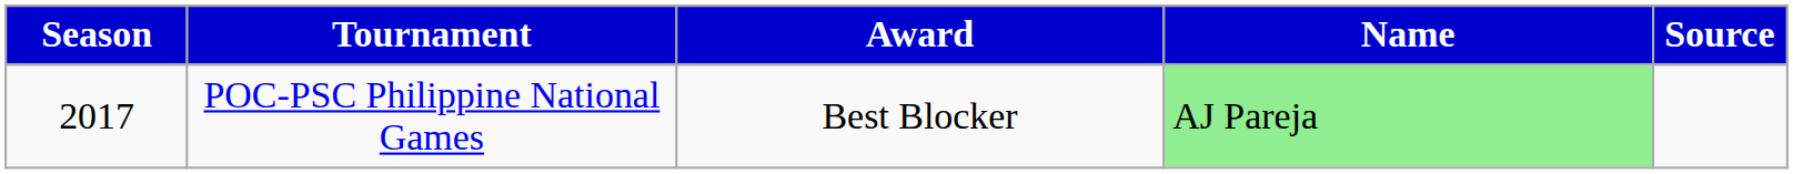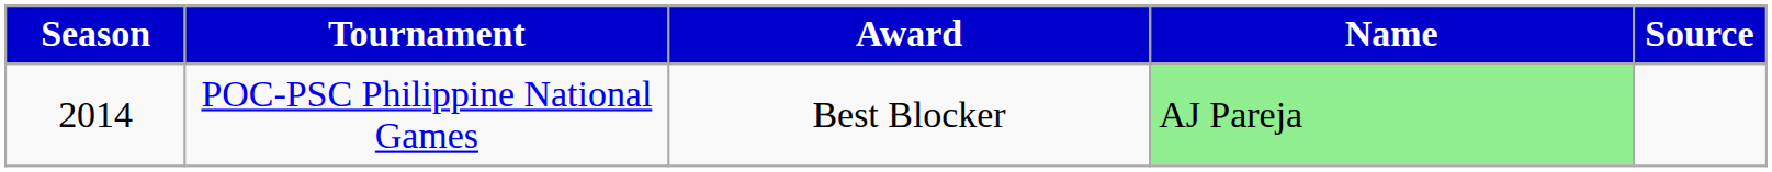 <table class="wikitable" style="text-align:center;">
 <tr>
 <th width=70px style="background: #0000CD; color: White; text-align: center"><strong>Season</strong></th>
 <th width=200px style="background: #0000CD; color: White"><strong>Tournament</strong></th>
 <th width=200px style="background: #0000CD; color: White"><strong>Award</strong></th>
 <th width=200px style="background: #0000CD; color: White"><strong>Name</strong></th>
 <th width=50px style="background: #0000CD; color: White"><strong>Source</strong></th>
 </tr>
 <tr>
-<td>2017</td>
+<td>2014</td>
 <td><a href='#'>POC-PSC Philippine National Games</a></td>
 <td>Best Blocker</td>
 <td style="background: lightgreen; text-align:left;"> AJ Pareja</td>
 <td></td>
 </tr>
 </table>
